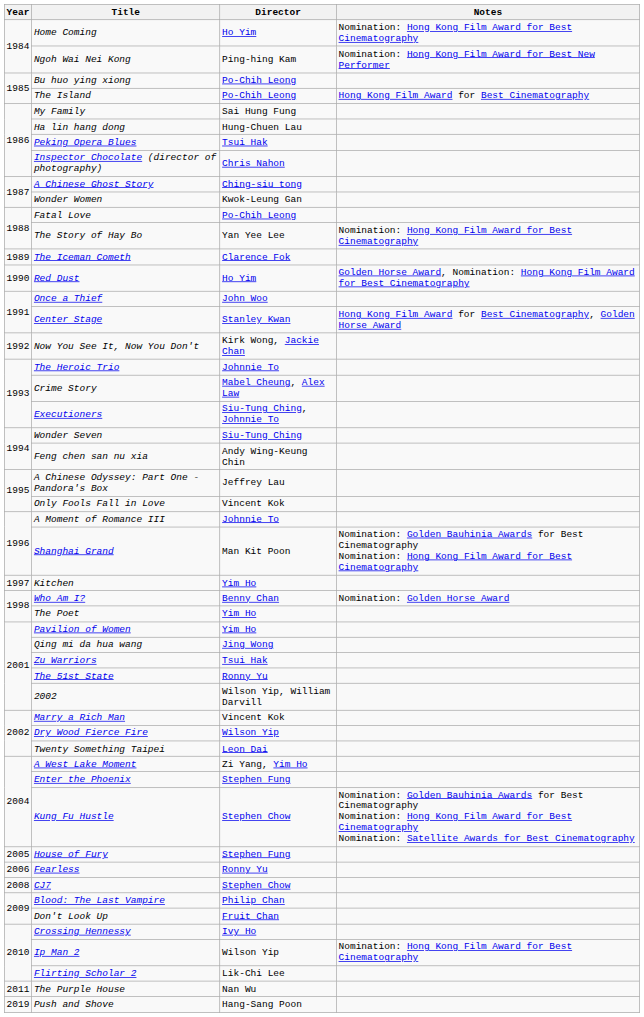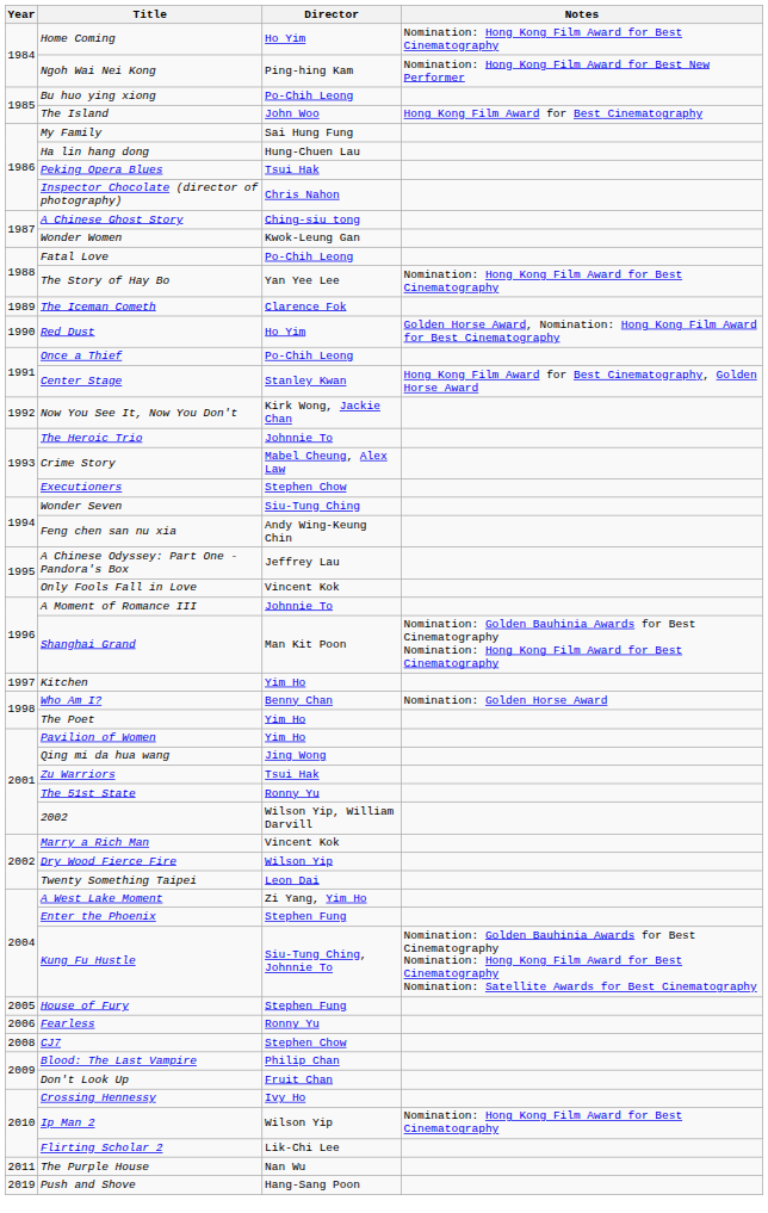 <table class="wikitable">
 <tr>
 <th>Year</th>
 <th>Title</th>
 <th>Director</th>
 <th>Notes</th>
 </tr>
 <tr>
 <td rowspan="2">1984</td>
 <td><em>Home Coming</em></td>
 <td><a href='#'>Ho Yim</a></td>
 <td>Nomination: <a href='#'>Hong Kong Film Award for Best Cinematography</a></td>
 </tr>
 <tr>
 <td><em>Ngoh Wai Nei Kong</em></td>
 <td>Ping-hing Kam</td>
 <td>Nomination: <a href='#'>Hong Kong Film Award for Best New Performer</a></td>
 </tr>
 <tr>
 <td rowspan="2">1985</td>
 <td><em>Bu huo ying xiong</em></td>
 <td><a href='#'>Po-Chih Leong</a></td>
 <td></td>
 </tr>
 <tr>
 <td><em>The Island</em></td>
-<td><a href='#'>Po-Chih Leong</a></td>
+<td><a href='#'>John Woo</a></td>
 <td><a href='#'>Hong Kong Film Award</a> for <a href='#'>Best Cinematography</a></td>
 </tr>
 <tr>
 <td rowspan="4">1986</td>
 <td><em>My Family</em></td>
 <td>Sai Hung Fung</td>
 <td></td>
 </tr>
 <tr>
 <td><em>Ha lin hang dong</em></td>
 <td>Hung-Chuen Lau</td>
 <td></td>
 </tr>
 <tr>
 <td><em><a href='#'>Peking Opera Blues</a></em></td>
 <td><a href='#'>Tsui Hak</a></td>
 <td></td>
 </tr>
 <tr>
 <td><em><a href='#'>Inspector Chocolate</a> (director of photography)</em></td>
 <td><a href='#'>Chris Nahon</a></td>
 <td></td>
 </tr>
 <tr>
 <td rowspan="2">1987</td>
 <td><em><a href='#'>A Chinese Ghost Story</a></em></td>
 <td><a href='#'>Ching-siu tong</a></td>
 <td></td>
 </tr>
 <tr>
 <td><em>Wonder Women</em></td>
 <td>Kwok-Leung Gan</td>
 <td></td>
 </tr>
 <tr>
 <td rowspan="2">1988</td>
 <td><em>Fatal Love</em></td>
 <td><a href='#'>Po-Chih Leong</a></td>
 <td></td>
 </tr>
 <tr>
 <td><em>The Story of Hay Bo</em></td>
 <td>Yan Yee Lee</td>
 <td>Nomination: <a href='#'>Hong Kong Film Award for Best Cinematography</a></td>
 </tr>
 <tr>
 <td>1989</td>
 <td><em><a href='#'>The Iceman Cometh</a></em></td>
 <td><a href='#'>Clarence Fok</a></td>
 <td></td>
 </tr>
 <tr>
 <td>1990</td>
 <td><em><a href='#'>Red Dust</a></em></td>
 <td><a href='#'>Ho Yim</a></td>
 <td><a href='#'>Golden Horse Award</a>, Nomination: <a href='#'>Hong Kong Film Award for Best Cinematography</a></td>
 </tr>
 <tr>
 <td rowspan="2">1991</td>
 <td><em><a href='#'>Once a Thief</a></em></td>
-<td><a href='#'>John Woo</a></td>
+<td><a href='#'>Po-Chih Leong</a></td>
 <td></td>
 </tr>
 <tr>
 <td><em><a href='#'>Center Stage</a></em></td>
 <td><a href='#'>Stanley Kwan</a></td>
 <td><a href='#'>Hong Kong Film Award</a> for <a href='#'>Best Cinematography</a>, <a href='#'>Golden Horse Award</a></td>
 </tr>
 <tr>
 <td>1992</td>
 <td><em>Now You See It, Now You Don't</em></td>
 <td>Kirk Wong, <a href='#'>Jackie Chan</a></td>
 <td></td>
 </tr>
 <tr>
 <td rowspan="3">1993</td>
 <td><em><a href='#'>The Heroic Trio</a></em></td>
 <td><a href='#'>Johnnie To</a></td>
 <td></td>
 </tr>
 <tr>
 <td><em>Crime Story</em></td>
 <td><a href='#'>Mabel Cheung</a>, <a href='#'>Alex Law</a></td>
 <td></td>
 </tr>
 <tr>
 <td><em><a href='#'>Executioners</a></em></td>
-<td><a href='#'>Siu-Tung Ching</a>, <a href='#'>Johnnie To</a></td>
+<td><a href='#'>Stephen Chow</a></td>
 <td></td>
 </tr>
 <tr>
 <td rowspan="2">1994</td>
 <td><em>Wonder Seven</em></td>
 <td><a href='#'>Siu-Tung Ching</a></td>
 <td></td>
 </tr>
 <tr>
 <td><em>Feng chen san nu xia</em></td>
 <td>Andy Wing-Keung Chin</td>
 <td></td>
 </tr>
 <tr>
 <td rowspan="2">1995</td>
 <td><em>A Chinese Odyssey: Part One - Pandora's Box</em></td>
 <td>Jeffrey Lau</td>
 <td></td>
 </tr>
 <tr>
 <td><em>Only Fools Fall in Love</em></td>
 <td>Vincent Kok</td>
 <td></td>
 </tr>
 <tr>
 <td rowspan="2">1996</td>
 <td><em>A Moment of Romance III</em></td>
 <td><a href='#'>Johnnie To</a></td>
 <td></td>
 </tr>
 <tr>
 <td><em><a href='#'>Shanghai Grand</a></em></td>
 <td>Man Kit Poon</td>
 <td>Nomination: <a href='#'>Golden Bauhinia Awards</a> for Best Cinematography<br>Nomination: <a href='#'>Hong Kong Film Award for Best Cinematography</a></td>
 </tr>
 <tr>
 <td>1997</td>
 <td><em>Kitchen</em></td>
 <td><a href='#'>Yim Ho</a></td>
 <td></td>
 </tr>
 <tr>
 <td rowspan="2">1998</td>
 <td><em><a href='#'>Who Am I?</a></em></td>
 <td><a href='#'>Benny Chan</a></td>
 <td>Nomination: <a href='#'>Golden Horse Award</a></td>
 </tr>
 <tr>
 <td><em>The Poet</em></td>
 <td><a href='#'>Yim Ho</a></td>
 <td></td>
 </tr>
 <tr>
 <td rowspan="5">2001</td>
 <td><em><a href='#'>Pavilion of Women</a></em></td>
 <td><a href='#'>Yim Ho</a></td>
 <td></td>
 </tr>
 <tr>
 <td><em>Qing mi da hua wang</em></td>
 <td><a href='#'>Jing Wong</a></td>
 <td></td>
 </tr>
 <tr>
 <td><em><a href='#'>Zu Warriors</a></em></td>
 <td><a href='#'>Tsui Hak</a></td>
 <td></td>
 </tr>
 <tr>
 <td><em><a href='#'>The 51st State</a></em></td>
 <td><a href='#'>Ronny Yu</a></td>
 <td></td>
 </tr>
 <tr>
 <td><em>2002</em></td>
 <td>Wilson Yip, William Darvill</td>
 <td></td>
 </tr>
 <tr>
 <td rowspan="3">2002</td>
 <td><em><a href='#'>Marry a Rich Man</a></em></td>
 <td>Vincent Kok</td>
 <td></td>
 </tr>
 <tr>
 <td><em><a href='#'>Dry Wood Fierce Fire</a></em></td>
 <td><a href='#'>Wilson Yip</a></td>
 <td></td>
 </tr>
 <tr>
 <td><em>Twenty Something Taipei</em></td>
 <td><a href='#'>Leon Dai</a></td>
 <td></td>
 </tr>
 <tr>
 <td rowspan="3">2004</td>
 <td><em><a href='#'>A West Lake Moment</a></em></td>
 <td>Zi Yang, <a href='#'>Yim Ho</a></td>
 <td></td>
 </tr>
 <tr>
 <td><em><a href='#'>Enter the Phoenix</a></em></td>
 <td><a href='#'>Stephen Fung</a></td>
 <td></td>
 </tr>
 <tr>
 <td><em><a href='#'>Kung Fu Hustle</a></em></td>
-<td><a href='#'>Stephen Chow</a></td>
+<td><a href='#'>Siu-Tung Ching</a>, <a href='#'>Johnnie To</a></td>
 <td>Nomination: <a href='#'>Golden Bauhinia Awards</a> for Best Cinematography<br>Nomination: <a href='#'>Hong Kong Film Award for Best Cinematography</a><br>Nomination: <a href='#'>Satellite Awards for Best Cinematography</a></td>
 </tr>
 <tr>
 <td>2005</td>
 <td><em><a href='#'>House of Fury</a></em></td>
 <td><a href='#'>Stephen Fung</a></td>
 <td></td>
 </tr>
 <tr>
 <td>2006</td>
 <td><em><a href='#'>Fearless</a></em></td>
 <td><a href='#'>Ronny Yu</a></td>
 <td></td>
 </tr>
 <tr>
 <td>2008</td>
 <td><em><a href='#'>CJ7</a></em></td>
 <td><a href='#'>Stephen Chow</a></td>
 <td></td>
 </tr>
 <tr>
 <td rowspan="2">2009</td>
 <td><em><a href='#'>Blood: The Last Vampire</a></em></td>
 <td><a href='#'>Philip Chan</a></td>
 <td></td>
 </tr>
 <tr>
 <td><em>Don't Look Up</em></td>
 <td><a href='#'>Fruit Chan</a></td>
 <td></td>
 </tr>
 <tr>
 <td rowspan="3">2010</td>
 <td><em><a href='#'>Crossing Hennessy</a></em></td>
 <td><a href='#'>Ivy Ho</a></td>
 <td></td>
 </tr>
 <tr>
 <td><em><a href='#'>Ip Man 2</a></em></td>
 <td>Wilson Yip</td>
 <td>Nomination: <a href='#'>Hong Kong Film Award for Best Cinematography</a></td>
 </tr>
 <tr>
 <td><em><a href='#'>Flirting Scholar 2</a></em></td>
 <td>Lik-Chi Lee</td>
 <td></td>
 </tr>
 <tr>
 <td>2011</td>
 <td><em>The Purple House</em></td>
 <td>Nan Wu</td>
 <td></td>
 </tr>
 <tr>
 <td>2019</td>
 <td><em>Push and Shove</em></td>
 <td>Hang-Sang Poon</td>
 <td></td>
 </tr>
 </table>
